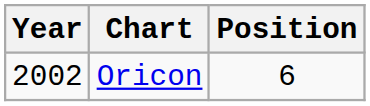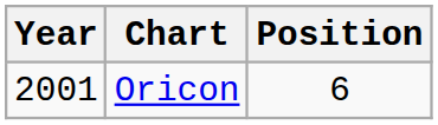 <table class="wikitable">
 <tr>
 <th align="left">Year</th>
 <th align="left">Chart</th>
 <th align="center">Position</th>
 </tr>
 <tr>
-<td align="left">2002</td>
+<td align="left">2001</td>
 <td align="left"><a href='#'>Oricon</a></td>
 <td align="center">6</td>
 </tr>
 </table>
